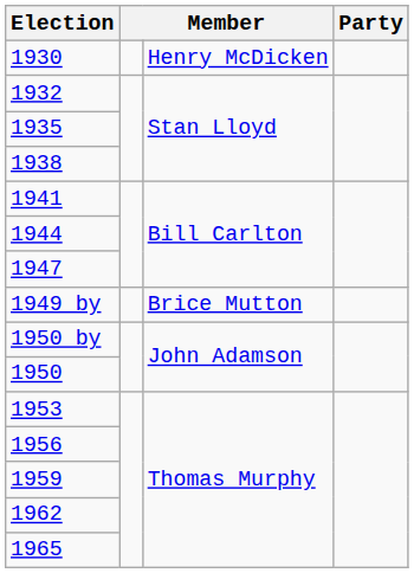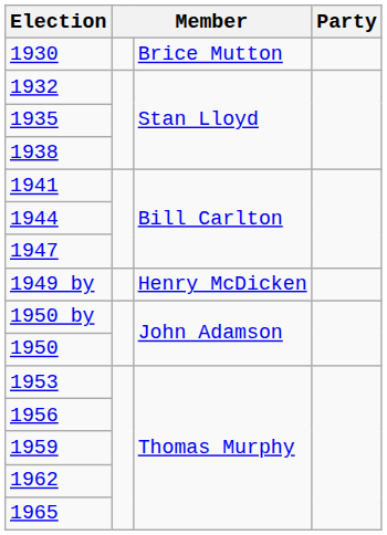 <table class="wikitable">
 <tr>
 <th>Election</th>
 <th colspan="2">Member</th>
 <th>Party</th>
 </tr>
 <tr>
 <td><a href='#'>1930</a></td>
 <td> </td>
-<td><a href='#'>Henry McDicken</a></td>
+<td><a href='#'>Brice Mutton</a></td>
 <td></td>
 </tr>
 <tr>
 <td><a href='#'>1932</a></td>
 <td rowspan="3" > </td>
 <td rowspan="3"><a href='#'>Stan Lloyd</a></td>
 <td rowspan="3"></td>
 </tr>
 <tr>
 <td><a href='#'>1935</a></td>
 </tr>
 <tr>
 <td><a href='#'>1938</a></td>
 </tr>
 <tr>
 <td><a href='#'>1941</a></td>
 <td rowspan="3" > </td>
 <td rowspan="3"><a href='#'>Bill Carlton</a></td>
 <td rowspan="3"></td>
 </tr>
 <tr>
 <td><a href='#'>1944</a></td>
 </tr>
 <tr>
 <td><a href='#'>1947</a></td>
 </tr>
 <tr>
 <td><a href='#'>1949 by</a></td>
 <td> </td>
-<td><a href='#'>Brice Mutton</a></td>
+<td><a href='#'>Henry McDicken</a></td>
 <td></td>
 </tr>
 <tr>
 <td><a href='#'>1950 by</a></td>
 <td rowspan="2" > </td>
 <td rowspan="2"><a href='#'>John Adamson</a></td>
 <td rowspan="2"></td>
 </tr>
 <tr>
 <td><a href='#'>1950</a></td>
 </tr>
 <tr>
 <td><a href='#'>1953</a></td>
 <td rowspan="5" > </td>
 <td rowspan="5"><a href='#'>Thomas Murphy</a></td>
 <td rowspan="5"></td>
 </tr>
 <tr>
 <td><a href='#'>1956</a></td>
 </tr>
 <tr>
 <td><a href='#'>1959</a></td>
 </tr>
 <tr>
 <td><a href='#'>1962</a></td>
 </tr>
 <tr>
 <td><a href='#'>1965</a></td>
 </tr>
 </table>
